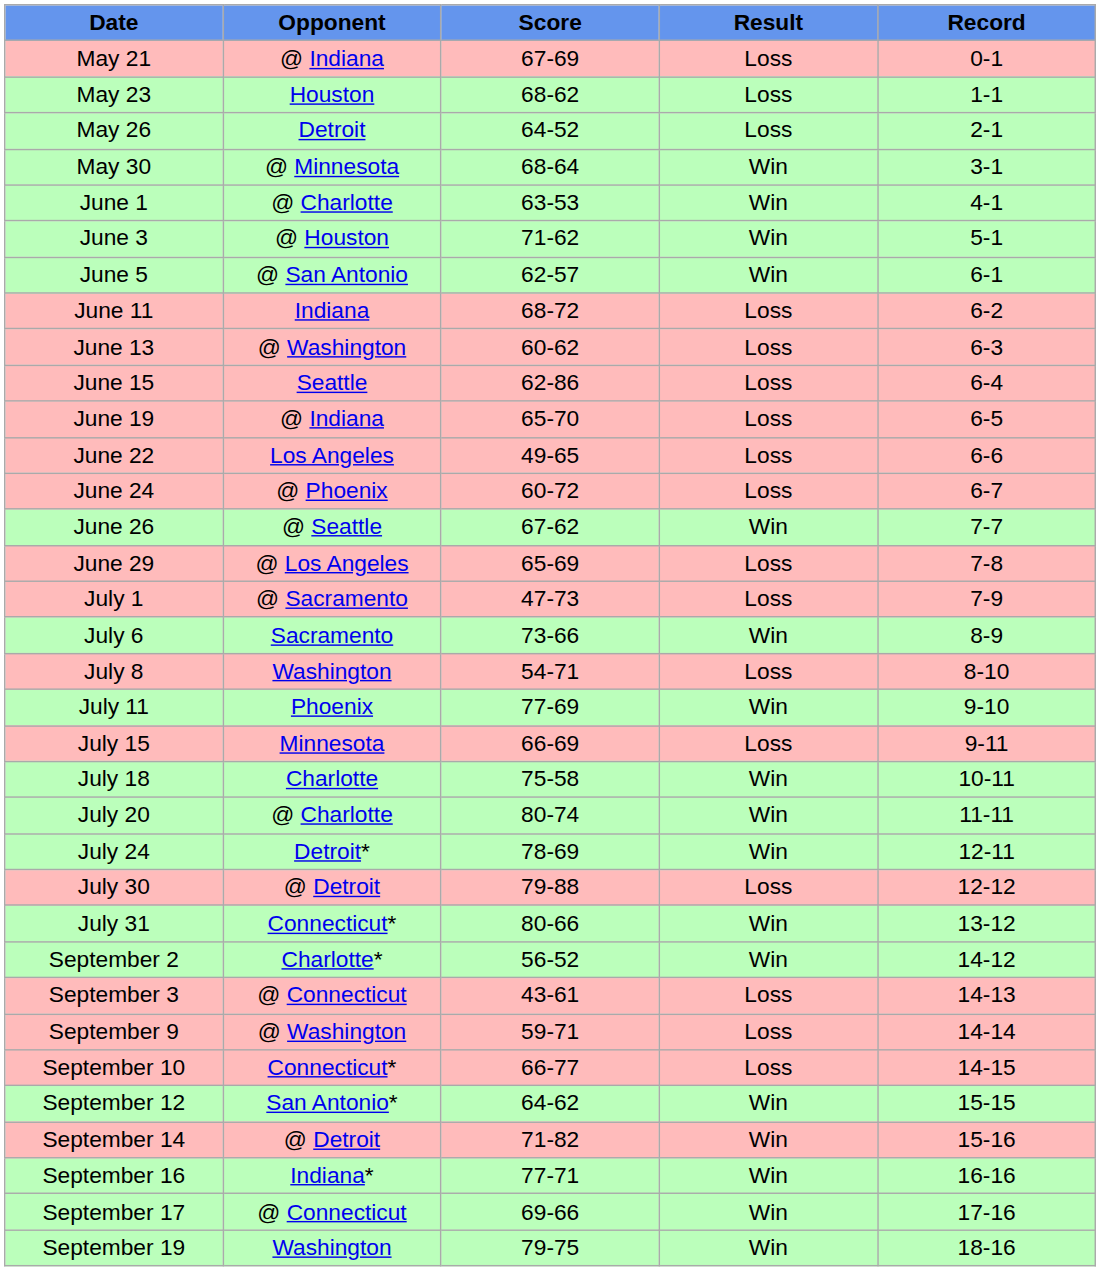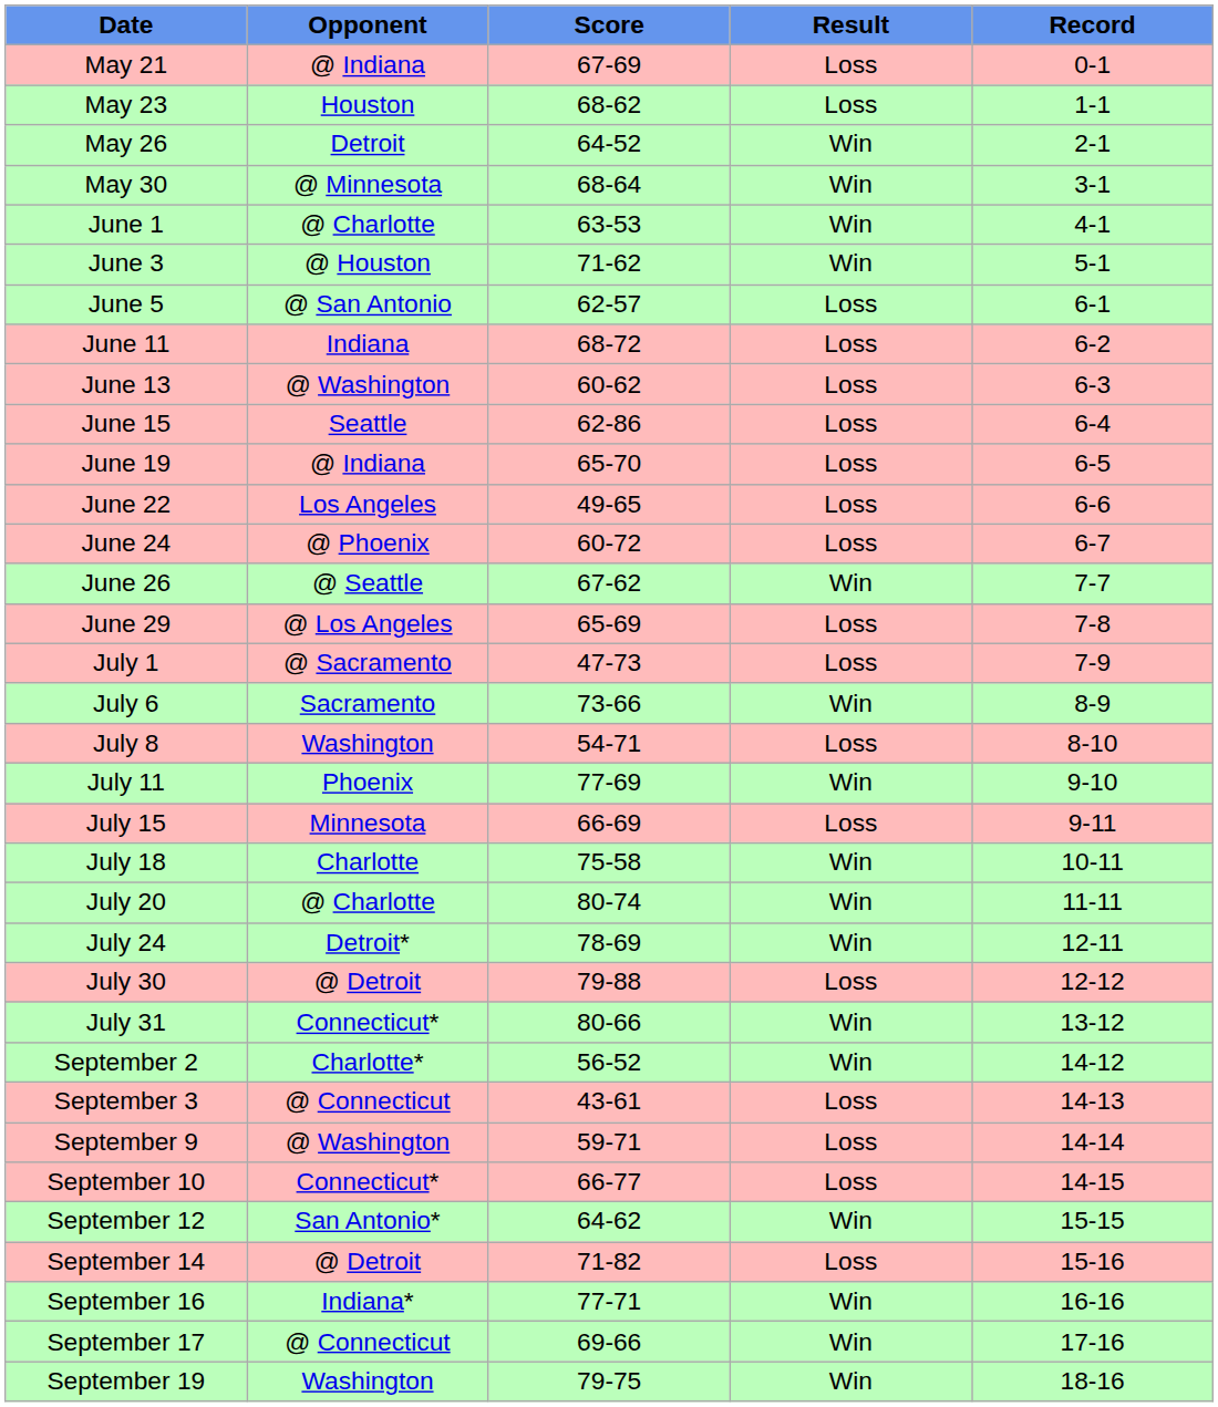 <table class="wikitable sortable sortable">
 <tr>
 <th style="background:#6495ED;" width="15%">Date</th>
 <th style="background:#6495ED;" width="15%">Opponent</th>
 <th style="background:#6495ED;" width="15%">Score</th>
 <th style="background:#6495ED;" width="15%">Result</th>
 <th style="background:#6495ED;" width="15%">Record</th>
 </tr>
 <tr align="center" bgcolor="ffbbbb">
 <td>May 21</td>
 <td>@ <a href='#'>Indiana</a></td>
 <td>67-69</td>
 <td>Loss</td>
 <td>0-1</td>
 </tr>
 <tr align="center" bgcolor="bbffbb">
 <td>May 23</td>
 <td><a href='#'>Houston</a></td>
 <td>68-62</td>
 <td>Loss</td>
 <td>1-1</td>
 </tr>
 <tr align="center" bgcolor="bbffbb">
 <td>May 26</td>
 <td><a href='#'>Detroit</a></td>
 <td>64-52</td>
-<td>Loss</td>
+<td>Win</td>
 <td>2-1</td>
 </tr>
 <tr align="center" bgcolor="bbffbb">
 <td>May 30</td>
 <td>@ <a href='#'>Minnesota</a></td>
 <td>68-64</td>
 <td>Win</td>
 <td>3-1</td>
 </tr>
 <tr align="center" bgcolor="bbffbb">
 <td>June 1</td>
 <td>@ <a href='#'>Charlotte</a></td>
 <td>63-53</td>
 <td>Win</td>
 <td>4-1</td>
 </tr>
 <tr align="center" bgcolor="bbffbb">
 <td>June 3</td>
 <td>@ <a href='#'>Houston</a></td>
 <td>71-62</td>
 <td>Win</td>
 <td>5-1</td>
 </tr>
 <tr align="center" bgcolor="bbffbb">
 <td>June 5</td>
 <td>@ <a href='#'>San Antonio</a></td>
 <td>62-57</td>
-<td>Win</td>
+<td>Loss</td>
 <td>6-1</td>
 </tr>
 <tr align="center" bgcolor="ffbbbb">
 <td>June 11</td>
 <td><a href='#'>Indiana</a></td>
 <td>68-72</td>
 <td>Loss</td>
 <td>6-2</td>
 </tr>
 <tr align="center" bgcolor="ffbbbb">
 <td>June 13</td>
 <td>@ <a href='#'>Washington</a></td>
 <td>60-62</td>
 <td>Loss</td>
 <td>6-3</td>
 </tr>
 <tr align="center" bgcolor="ffbbbb">
 <td>June 15</td>
 <td><a href='#'>Seattle</a></td>
 <td>62-86</td>
 <td>Loss</td>
 <td>6-4</td>
 </tr>
 <tr align="center" bgcolor="ffbbbb">
 <td>June 19</td>
 <td>@ <a href='#'>Indiana</a></td>
 <td>65-70</td>
 <td>Loss</td>
 <td>6-5</td>
 </tr>
 <tr align="center" bgcolor="ffbbbb">
 <td>June 22</td>
 <td><a href='#'>Los Angeles</a></td>
 <td>49-65</td>
 <td>Loss</td>
 <td>6-6</td>
 </tr>
 <tr align="center" bgcolor="ffbbbb">
 <td>June 24</td>
 <td>@ <a href='#'>Phoenix</a></td>
 <td>60-72</td>
 <td>Loss</td>
 <td>6-7</td>
 </tr>
 <tr align="center" bgcolor="bbffbb">
 <td>June 26</td>
 <td>@ <a href='#'>Seattle</a></td>
 <td>67-62</td>
 <td>Win</td>
 <td>7-7</td>
 </tr>
 <tr align="center" bgcolor="ffbbbb">
 <td>June 29</td>
 <td>@ <a href='#'>Los Angeles</a></td>
 <td>65-69</td>
 <td>Loss</td>
 <td>7-8</td>
 </tr>
 <tr align="center" bgcolor="ffbbbb">
 <td>July 1</td>
 <td>@ <a href='#'>Sacramento</a></td>
 <td>47-73</td>
 <td>Loss</td>
 <td>7-9</td>
 </tr>
 <tr align="center" bgcolor="bbffbb">
 <td>July 6</td>
 <td><a href='#'>Sacramento</a></td>
 <td>73-66</td>
 <td>Win</td>
 <td>8-9</td>
 </tr>
 <tr align="center" bgcolor="ffbbbb">
 <td>July 8</td>
 <td><a href='#'>Washington</a></td>
 <td>54-71</td>
 <td>Loss</td>
 <td>8-10</td>
 </tr>
 <tr align="center" bgcolor="bbffbb">
 <td>July 11</td>
 <td><a href='#'>Phoenix</a></td>
 <td>77-69</td>
 <td>Win</td>
 <td>9-10</td>
 </tr>
 <tr align="center" bgcolor="ffbbbb">
 <td>July 15</td>
 <td><a href='#'>Minnesota</a></td>
 <td>66-69</td>
 <td>Loss</td>
 <td>9-11</td>
 </tr>
 <tr align="center" bgcolor="bbffbb">
 <td>July 18</td>
 <td><a href='#'>Charlotte</a></td>
 <td>75-58</td>
 <td>Win</td>
 <td>10-11</td>
 </tr>
 <tr align="center" bgcolor="bbffbb">
 <td>July 20</td>
 <td>@ <a href='#'>Charlotte</a></td>
 <td>80-74</td>
 <td>Win</td>
 <td>11-11</td>
 </tr>
 <tr align="center" bgcolor="bbffbb">
 <td>July 24</td>
 <td><a href='#'>Detroit</a>*</td>
 <td>78-69</td>
 <td>Win</td>
 <td>12-11</td>
 </tr>
 <tr align="center" bgcolor="ffbbbb">
 <td>July 30</td>
 <td>@ <a href='#'>Detroit</a></td>
 <td>79-88</td>
 <td>Loss</td>
 <td>12-12</td>
 </tr>
 <tr align="center" bgcolor="bbffbb">
 <td>July 31</td>
 <td><a href='#'>Connecticut</a>*</td>
 <td>80-66</td>
 <td>Win</td>
 <td>13-12</td>
 </tr>
 <tr align="center" bgcolor="bbffbb">
 <td>September 2</td>
 <td><a href='#'>Charlotte</a>*</td>
 <td>56-52</td>
 <td>Win</td>
 <td>14-12</td>
 </tr>
 <tr align="center" bgcolor="ffbbbb">
 <td>September 3</td>
 <td>@ <a href='#'>Connecticut</a></td>
 <td>43-61</td>
 <td>Loss</td>
 <td>14-13</td>
 </tr>
 <tr align="center" bgcolor="ffbbbb">
 <td>September 9</td>
 <td>@ <a href='#'>Washington</a></td>
 <td>59-71</td>
 <td>Loss</td>
 <td>14-14</td>
 </tr>
 <tr align="center" bgcolor="ffbbbb">
 <td>September 10</td>
 <td><a href='#'>Connecticut</a>*</td>
 <td>66-77</td>
 <td>Loss</td>
 <td>14-15</td>
 </tr>
 <tr align="center" bgcolor="bbffbb">
 <td>September 12</td>
 <td><a href='#'>San Antonio</a>*</td>
 <td>64-62</td>
 <td>Win</td>
 <td>15-15</td>
 </tr>
 <tr align="center" bgcolor="ffbbbb">
 <td>September 14</td>
 <td>@ <a href='#'>Detroit</a></td>
 <td>71-82</td>
-<td>Win</td>
+<td>Loss</td>
 <td>15-16</td>
 </tr>
 <tr align="center" bgcolor="bbffbb">
 <td>September 16</td>
 <td><a href='#'>Indiana</a>*</td>
 <td>77-71</td>
 <td>Win</td>
 <td>16-16</td>
 </tr>
 <tr align="center" bgcolor="bbffbb">
 <td>September 17</td>
 <td>@ <a href='#'>Connecticut</a></td>
 <td>69-66</td>
 <td>Win</td>
 <td>17-16</td>
 </tr>
 <tr align="center" bgcolor="bbffbb">
 <td>September 19</td>
 <td><a href='#'>Washington</a></td>
 <td>79-75</td>
 <td>Win</td>
 <td>18-16</td>
 </tr>
 </table>
